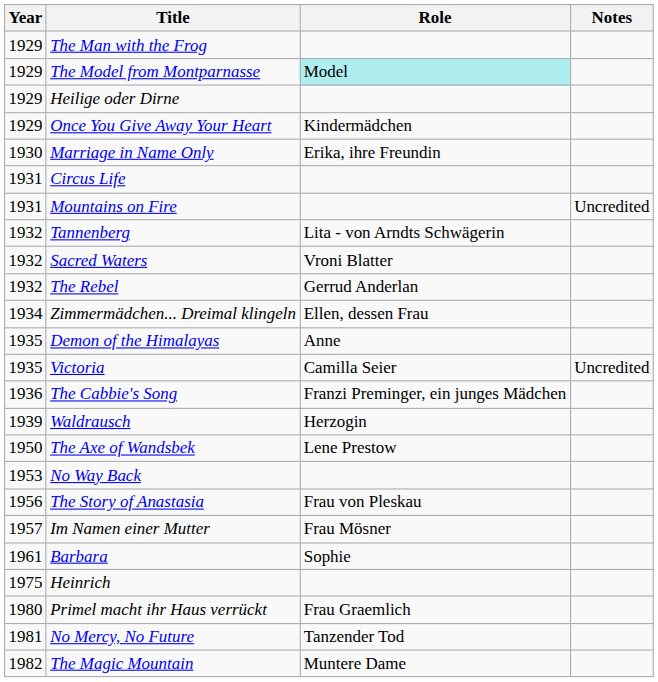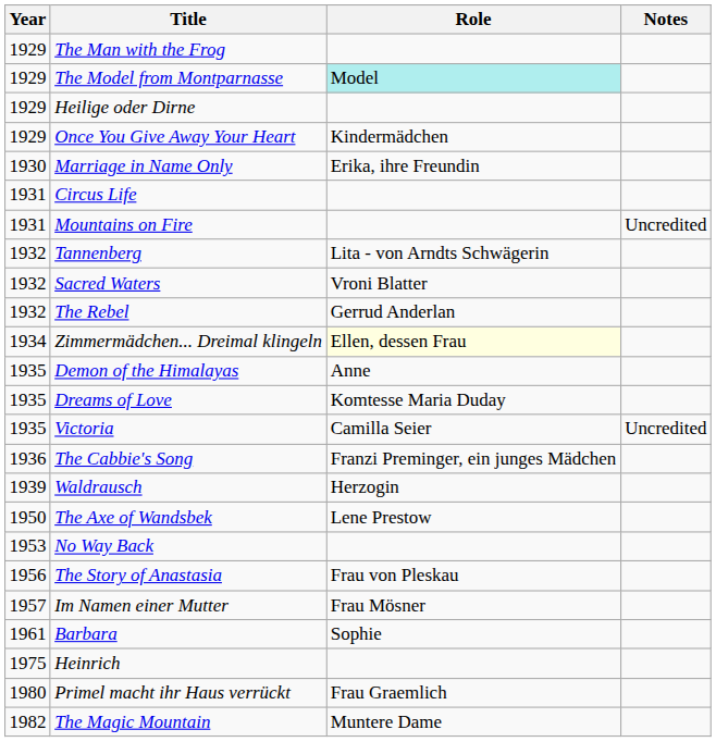 <table class="wikitable">
 <tr>
 <th>Year</th>
 <th>Title</th>
 <th>Role</th>
 <th>Notes</th>
 </tr>
 <tr>
 <td>1929</td>
 <td><em><a href='#'>The Man with the Frog</a></em></td>
 <td></td>
 <td></td>
 </tr>
 <tr>
 <td>1929</td>
 <td><em><a href='#'>The Model from Montparnasse</a></em></td>
 <td style="background: paleturquoise;">Model</td>
 <td></td>
 </tr>
 <tr>
 <td>1929</td>
 <td><em>Heilige oder Dirne</em></td>
 <td></td>
 <td></td>
 </tr>
 <tr>
 <td>1929</td>
 <td><em><a href='#'>Once You Give Away Your Heart</a></em></td>
 <td>Kindermädchen</td>
 <td></td>
 </tr>
 <tr>
 <td>1930</td>
 <td><em><a href='#'>Marriage in Name Only</a></em></td>
 <td>Erika, ihre Freundin</td>
 <td></td>
 </tr>
 <tr>
 <td>1931</td>
 <td><em><a href='#'>Circus Life</a></em></td>
 <td></td>
 <td></td>
 </tr>
 <tr>
 <td>1931</td>
 <td><em><a href='#'>Mountains on Fire</a></em></td>
 <td></td>
 <td>Uncredited</td>
 </tr>
 <tr>
 <td>1932</td>
 <td><em><a href='#'>Tannenberg</a></em></td>
 <td>Lita - von Arndts Schwägerin</td>
 <td></td>
 </tr>
 <tr>
 <td>1932</td>
 <td><em><a href='#'>Sacred Waters</a></em></td>
 <td>Vroni Blatter</td>
 <td></td>
 </tr>
 <tr>
 <td>1932</td>
 <td><em><a href='#'>The Rebel</a></em></td>
 <td>Gerrud Anderlan</td>
 <td></td>
 </tr>
 <tr>
 <td>1934</td>
 <td><em>Zimmermädchen... Dreimal klingeln</em></td>
-<td>Ellen, dessen Frau</td>
+<td style="background: lightyellow;">Ellen, dessen Frau</td>
 <td></td>
 </tr>
 <tr>
 <td>1935</td>
 <td><em><a href='#'>Demon of the Himalayas</a></em></td>
 <td>Anne</td>
+<td></td>
+</tr>
+<tr>
+<td>1935</td>
+<td><em><a href='#'>Dreams of Love</a></em></td>
+<td>Komtesse Maria Duday</td>
 <td></td>
 </tr>
 <tr>
 <td>1935</td>
 <td><em><a href='#'>Victoria</a></em></td>
 <td>Camilla Seier</td>
 <td>Uncredited</td>
 </tr>
 <tr>
 <td>1936</td>
 <td><em><a href='#'>The Cabbie's Song</a></em></td>
 <td>Franzi Preminger, ein junges Mädchen</td>
 <td></td>
 </tr>
 <tr>
 <td>1939</td>
 <td><em><a href='#'>Waldrausch</a></em></td>
 <td>Herzogin</td>
 <td></td>
 </tr>
 <tr>
 <td>1950</td>
 <td><em><a href='#'>The Axe of Wandsbek</a></em></td>
 <td>Lene Prestow</td>
 <td></td>
 </tr>
 <tr>
 <td>1953</td>
 <td><em><a href='#'>No Way Back</a></em></td>
 <td></td>
 <td></td>
 </tr>
 <tr>
 <td>1956</td>
 <td><em><a href='#'>The Story of Anastasia</a></em></td>
 <td>Frau von Pleskau</td>
 <td></td>
 </tr>
 <tr>
 <td>1957</td>
 <td><em>Im Namen einer Mutter</em></td>
 <td>Frau Mösner</td>
 <td></td>
 </tr>
 <tr>
 <td>1961</td>
 <td><em><a href='#'>Barbara</a></em></td>
 <td>Sophie</td>
 <td></td>
 </tr>
 <tr>
 <td>1975</td>
 <td><em>Heinrich</em></td>
 <td></td>
 <td></td>
 </tr>
 <tr>
 <td>1980</td>
 <td><em>Primel macht ihr Haus verrückt</em></td>
 <td>Frau Graemlich</td>
 <td></td>
 </tr>
 <tr>
-<td>1981</td>
-<td><em><a href='#'>No Mercy, No Future</a></em></td>
-<td>Tanzender Tod</td>
-<td></td>
-</tr>
-<tr>
 <td>1982</td>
 <td><em><a href='#'>The Magic Mountain</a></em></td>
 <td>Muntere Dame</td>
 <td></td>
 </tr>
 </table>
